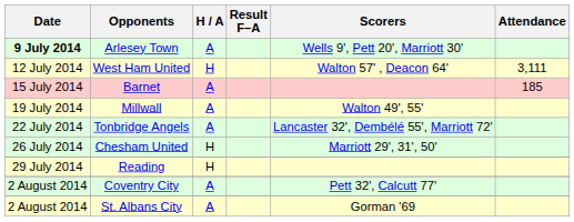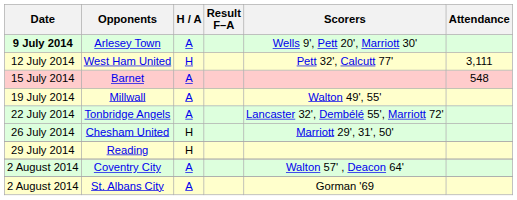 <table class="wikitable" style="text-align:center">
 <tr>
 <th>Date</th>
 <th>Opponents</th>
 <th>H / A</th>
 <th>Result<br>F–A</th>
 <th>Scorers</th>
 <th>Attendance</th>
 </tr>
 <tr bgcolor="#ddffdd">
 <td><strong>9 July 2014</strong></td>
 <td><a href='#'>Arlesey Town</a></td>
 <td><a href='#'>A</a></td>
 <td></td>
 <td><a href='#'>Wells</a> 9', <a href='#'>Pett</a> 20', <a href='#'>Marriott</a> 30'</td>
 <td></td>
 </tr>
 <tr bgcolor="#ffffcc">
 <td>12 July 2014</td>
 <td><a href='#'>West Ham United</a></td>
 <td><a href='#'>H</a></td>
 <td></td>
-<td><a href='#'>Walton</a> 57' , <a href='#'>Deacon</a> 64' </td>
+<td><a href='#'>Pett</a> 32', <a href='#'>Calcutt</a> 77'</td>
 <td>3,111</td>
 </tr>
 <tr bgcolor="#ffcccc">
 <td>15 July 2014</td>
 <td><a href='#'>Barnet</a></td>
 <td><a href='#'>A</a></td>
 <td></td>
 <td></td>
-<td>185</td>
+<td>548</td>
 </tr>
 <tr bgcolor="#ffffcc">
 <td>19 July 2014</td>
 <td><a href='#'>Millwall</a></td>
 <td><a href='#'>A</a></td>
 <td></td>
 <td><a href='#'>Walton</a> 49', 55'</td>
 <td></td>
 </tr>
 <tr bgcolor="#ddffdd">
 <td>22 July 2014</td>
 <td><a href='#'>Tonbridge Angels</a></td>
 <td><a href='#'>A</a></td>
 <td></td>
 <td><a href='#'>Lancaster</a> 32', <a href='#'>Dembélé</a> 55', <a href='#'>Marriott</a> 72'</td>
 <td></td>
 </tr>
 <tr bgcolor="#ddffdd">
 <td>26 July 2014</td>
 <td><a href='#'>Chesham United</a></td>
 <td>H</td>
 <td></td>
 <td><a href='#'>Marriott</a> 29', 31', 50'</td>
 <td></td>
 </tr>
 <tr>
 </tr>
 <tr bgcolor="#ffffcc">
 <td>29 July 2014</td>
 <td><a href='#'>Reading</a></td>
 <td>H</td>
 <td></td>
 <td></td>
 <td></td>
 </tr>
 <tr>
 </tr>
 <tr bgcolor="#ddffdd">
 <td>2 August 2014</td>
 <td><a href='#'>Coventry City</a></td>
 <td><a href='#'>A</a></td>
 <td></td>
-<td><a href='#'>Pett</a> 32', <a href='#'>Calcutt</a> 77'</td>
+<td><a href='#'>Walton</a> 57' , <a href='#'>Deacon</a> 64' </td>
 <td></td>
 </tr>
 <tr>
 </tr>
 <tr bgcolor="#ffffcc">
 <td>2 August 2014</td>
 <td><a href='#'>St. Albans City</a></td>
 <td><a href='#'>A</a></td>
 <td></td>
 <td>Gorman '69</td>
 <td></td>
 </tr>
 </table>
